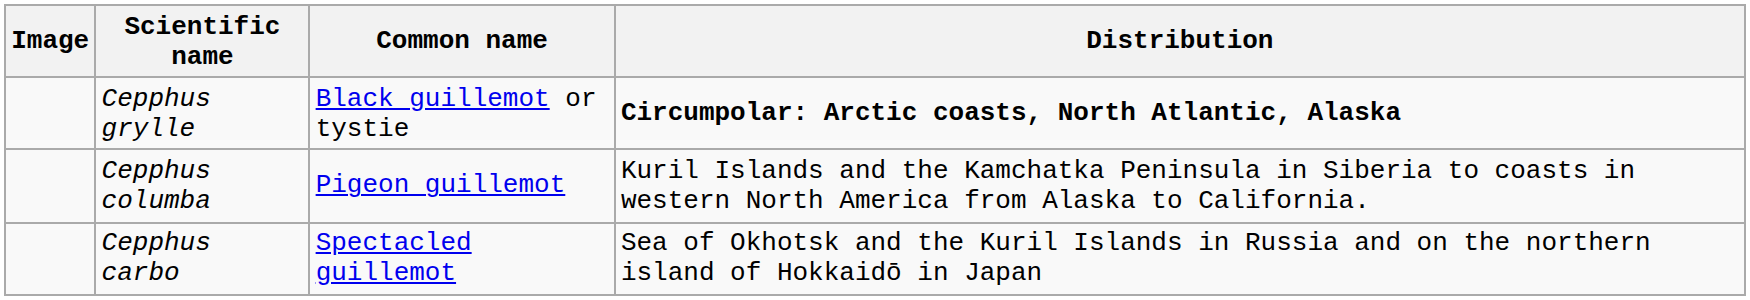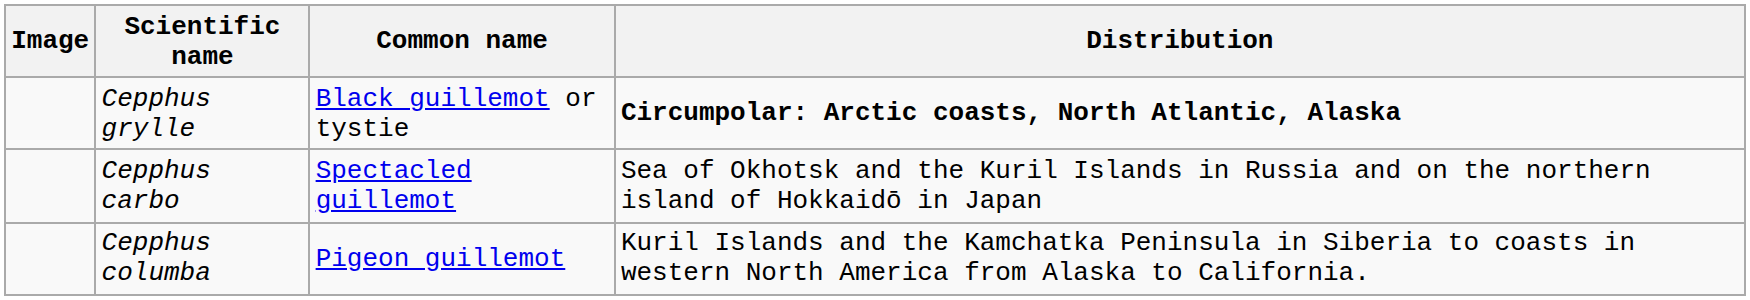 <table class="wikitable">
 <tr>
 <th>Image</th>
 <th>Scientific name</th>
 <th>Common name</th>
 <th>Distribution</th>
 </tr>
 <tr>
 <td></td>
 <td><em>Cepphus grylle</em></td>
 <td><a href='#'>Black guillemot</a> or tystie</td>
 <td><strong>Circumpolar:  Arctic coasts, North Atlantic, Alaska</strong></td>
 </tr>
 <tr>
 <td></td>
+<td><em>Cepphus carbo</em></td>
+<td><a href='#'>Spectacled guillemot</a></td>
+<td>Sea of Okhotsk and the Kuril Islands in Russia and on the northern island of Hokkaidō in Japan</td>
+</tr>
+<tr>
+<td></td>
 <td><em>Cepphus columba</em></td>
 <td><a href='#'>Pigeon guillemot</a></td>
 <td>Kuril Islands and the Kamchatka Peninsula in Siberia to coasts in western North America from Alaska to California.</td>
 </tr>
 <tr>
-<td></td>
-<td><em>Cepphus carbo</em></td>
-<td><a href='#'>Spectacled guillemot</a></td>
-<td>Sea of Okhotsk and the Kuril Islands in Russia and on the northern island of Hokkaidō in Japan</td>
-</tr>
-<tr>
 </tr>
 </table>
